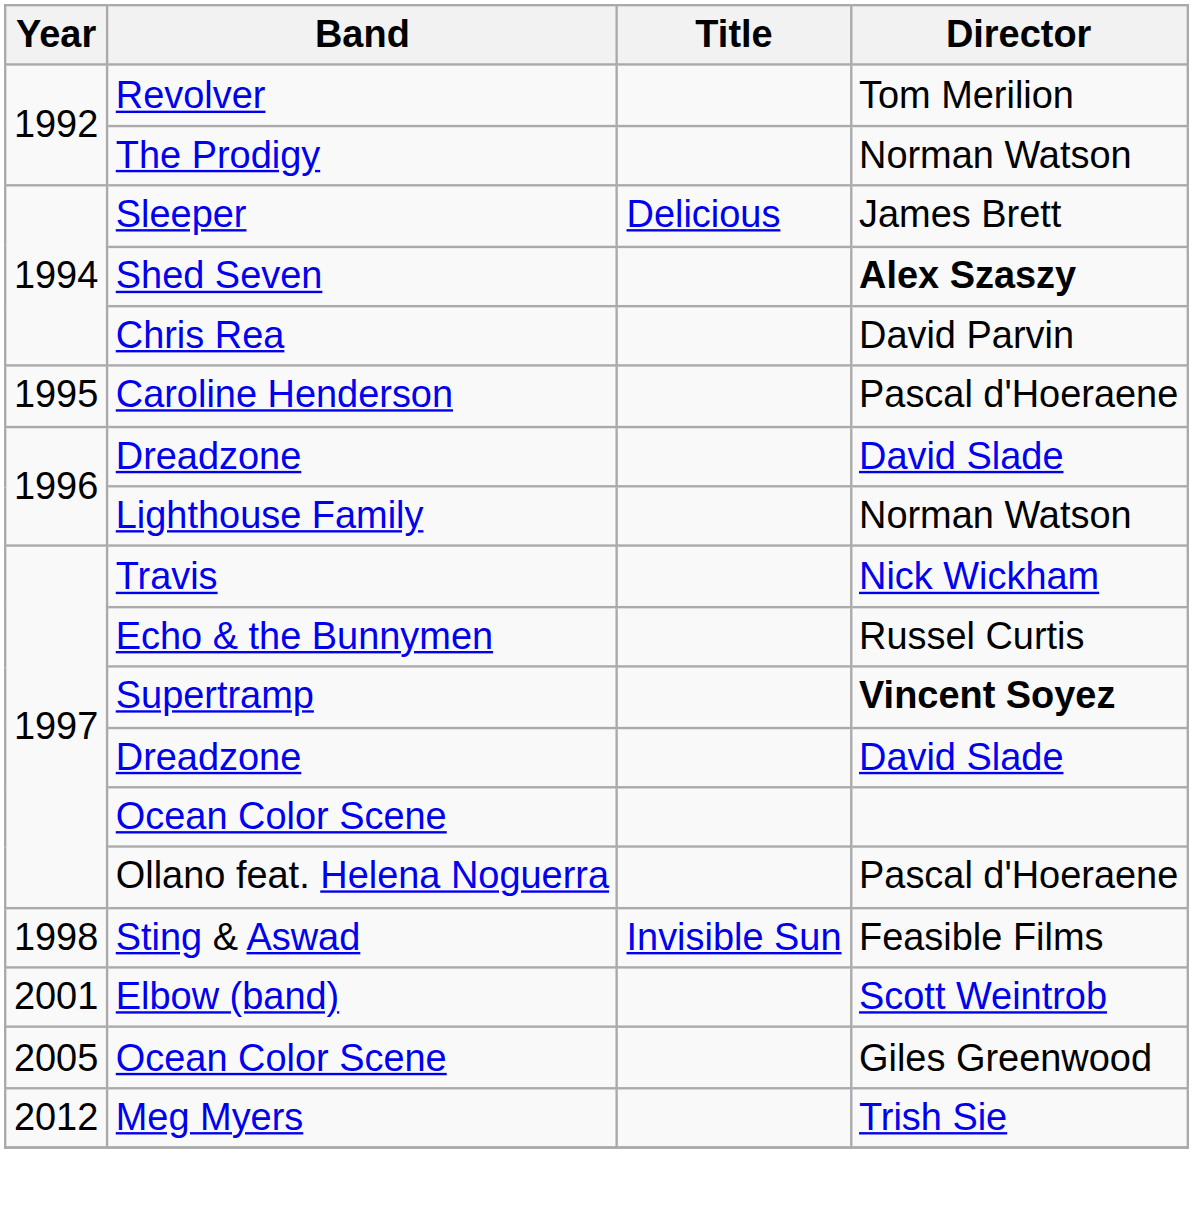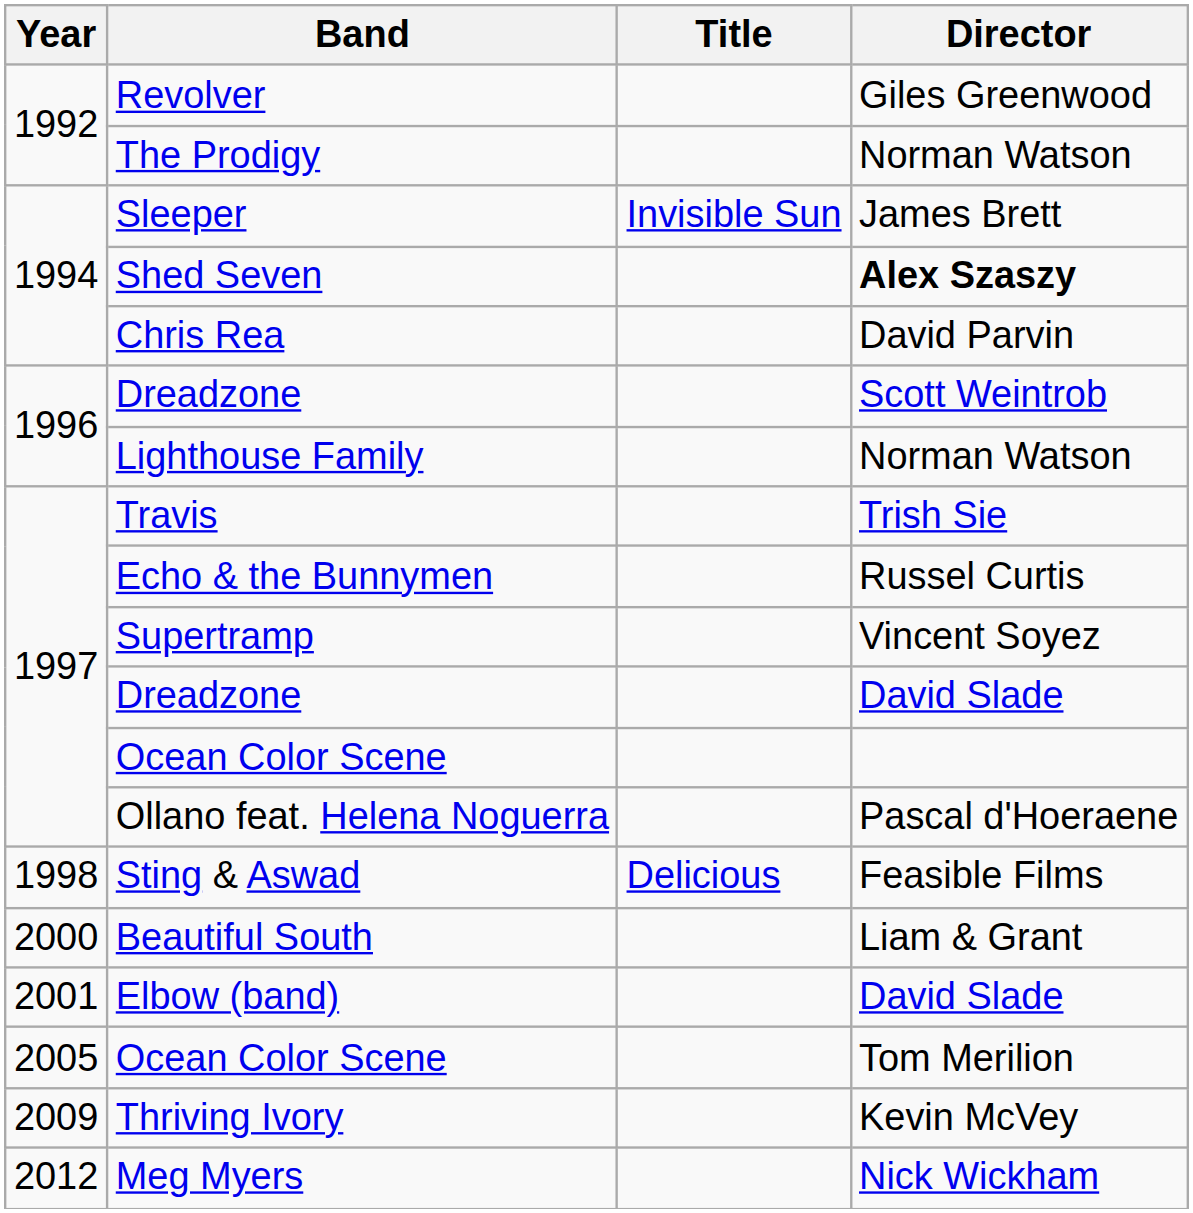 <table class="wikitable">
 <tr>
 <th>Year</th>
 <th>Band</th>
 <th>Title</th>
 <th>Director</th>
 </tr>
 <tr>
 <td rowspan=2>1992</td>
 <td><a href='#'>Revolver</a></td>
 <td></td>
-<td>Tom Merilion</td>
+<td>Giles Greenwood</td>
 </tr>
 <tr>
 <td><a href='#'>The Prodigy</a></td>
 <td></td>
 <td>Norman Watson</td>
 </tr>
 <tr>
 <td rowspan=3>1994</td>
 <td><a href='#'>Sleeper</a></td>
-<td><a href='#'>Delicious</a></td>
+<td><a href='#'>Invisible Sun</a></td>
 <td>James Brett</td>
 </tr>
 <tr>
 <td><a href='#'>Shed Seven</a></td>
 <td></td>
 <td><strong>Alex Szaszy</strong></td>
 </tr>
 <tr>
 <td><a href='#'>Chris Rea</a></td>
 <td></td>
 <td>David Parvin</td>
 </tr>
 <tr>
-<td>1995</td>
-<td><a href='#'>Caroline Henderson</a></td>
-<td></td>
-<td>Pascal d'Hoeraene</td>
-</tr>
-<tr>
 <td rowspan=2>1996</td>
 <td><a href='#'>Dreadzone</a></td>
 <td></td>
-<td><a href='#'>David Slade</a></td>
+<td><a href='#'>Scott Weintrob</a></td>
 </tr>
 <tr>
 <td><a href='#'>Lighthouse Family</a></td>
 <td></td>
 <td>Norman Watson</td>
 </tr>
 <tr>
 <td rowspan=6>1997</td>
 <td><a href='#'>Travis</a></td>
 <td></td>
-<td><a href='#'>Nick Wickham</a></td>
+<td><a href='#'>Trish Sie</a></td>
 </tr>
 <tr>
 <td><a href='#'>Echo & the Bunnymen</a></td>
 <td></td>
 <td>Russel Curtis</td>
 </tr>
 <tr>
 <td><a href='#'>Supertramp</a></td>
 <td></td>
-<td><strong>Vincent Soyez</strong></td>
+<td>Vincent Soyez</td>
 </tr>
 <tr>
 <td><a href='#'>Dreadzone</a></td>
 <td></td>
 <td><a href='#'>David Slade</a></td>
 </tr>
 <tr>
 <td><a href='#'>Ocean Color Scene</a></td>
 <td></td>
 <td></td>
 </tr>
 <tr>
 <td>Ollano feat. <a href='#'>Helena Noguerra</a></td>
 <td></td>
 <td>Pascal d'Hoeraene</td>
 </tr>
 <tr>
 <td>1998</td>
 <td><a href='#'>Sting</a> & <a href='#'>Aswad</a></td>
-<td><a href='#'>Invisible Sun</a></td>
+<td><a href='#'>Delicious</a></td>
 <td>Feasible Films</td>
+</tr>
+<tr>
+<td>2000</td>
+<td><a href='#'>Beautiful South</a></td>
+<td></td>
+<td>Liam & Grant</td>
 </tr>
 <tr>
 <td>2001</td>
 <td><a href='#'>Elbow (band)</a></td>
 <td></td>
-<td><a href='#'>Scott Weintrob</a></td>
+<td><a href='#'>David Slade</a></td>
 </tr>
 <tr>
 <td>2005</td>
 <td><a href='#'>Ocean Color Scene</a></td>
 <td></td>
-<td>Giles Greenwood</td>
+<td>Tom Merilion</td>
+</tr>
+<tr>
+<td>2009</td>
+<td><a href='#'>Thriving Ivory</a></td>
+<td></td>
+<td>Kevin McVey</td>
 </tr>
 <tr>
 <td>2012</td>
 <td><a href='#'>Meg Myers</a></td>
 <td></td>
-<td><a href='#'>Trish Sie</a></td>
+<td><a href='#'>Nick Wickham</a></td>
 </tr>
 <tr>
 </tr>
 </table>
